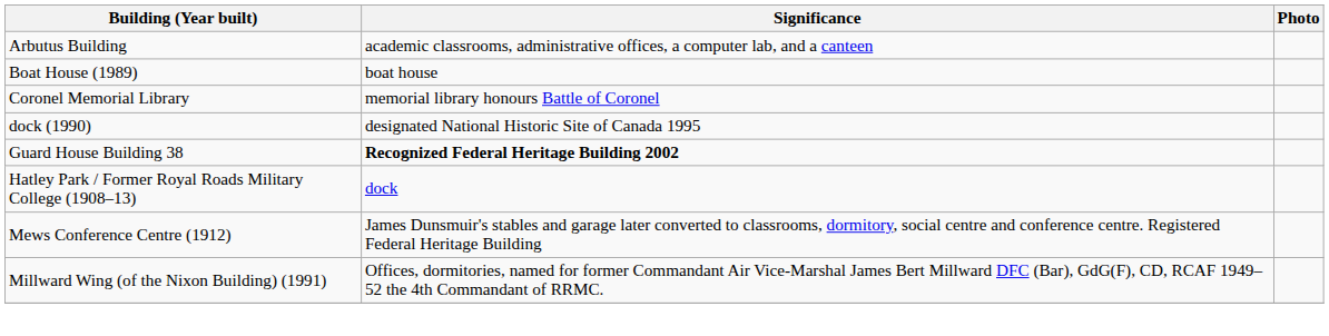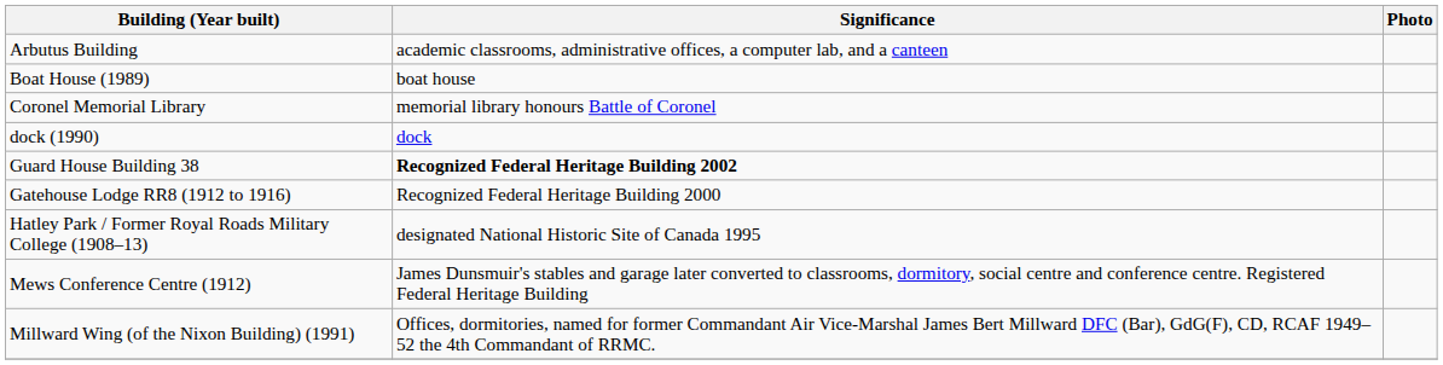 <table class="wikitable">
 <tr>
 <th>Building (Year built)</th>
 <th>Significance</th>
 <th>Photo</th>
 </tr>
 <tr>
 <td>Arbutus Building</td>
 <td>academic classrooms, administrative offices, a computer lab, and a <a href='#'>canteen</a></td>
 <td></td>
 </tr>
 <tr>
 <td>Boat House (1989)</td>
 <td>boat house</td>
 <td></td>
 </tr>
 <tr>
 <td>Coronel Memorial Library</td>
 <td>memorial library honours <a href='#'>Battle of Coronel</a></td>
 <td></td>
 </tr>
 <tr>
 <td>dock (1990)</td>
-<td>designated National Historic Site of Canada 1995</td>
+<td><a href='#'>dock</a></td>
 <td></td>
 </tr>
 <tr>
 <td>Guard House Building 38</td>
 <td><strong>Recognized Federal Heritage Building 2002</strong></td>
 <td></td>
 </tr>
 <tr>
+<td>Gatehouse Lodge RR8 (1912 to 1916)</td>
+<td>Recognized Federal Heritage Building 2000</td>
+<td></td>
+</tr>
+<tr>
 <td>Hatley Park / Former Royal Roads Military College (1908–13)</td>
-<td><a href='#'>dock</a></td>
+<td>designated National Historic Site of Canada 1995</td>
 <td></td>
 </tr>
 <tr>
 <td>Mews Conference Centre (1912)</td>
 <td>James Dunsmuir's stables and garage later converted to classrooms, <a href='#'>dormitory</a>, social centre and conference centre. Registered Federal Heritage Building</td>
 <td></td>
 </tr>
 <tr>
 <td>Millward Wing (of the Nixon Building) (1991)</td>
 <td>Offices, dormitories, named for former Commandant Air Vice-Marshal James Bert Millward <a href='#'>DFC</a> (Bar), GdG(F), CD, RCAF 1949–52 the 4th Commandant of RRMC.</td>
 <td></td>
 </tr>
 <tr>
 </tr>
 </table>
